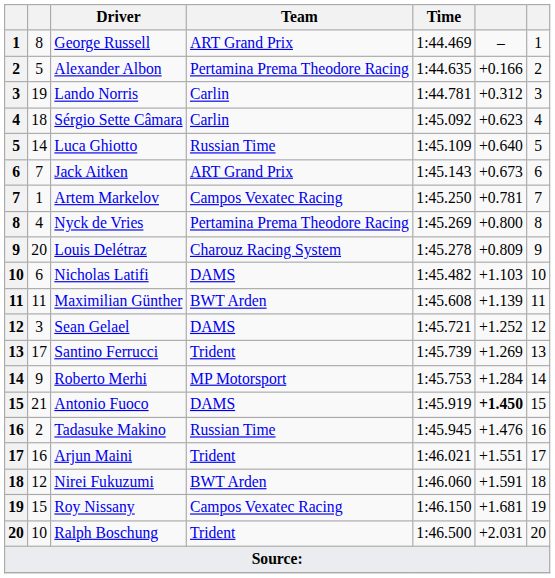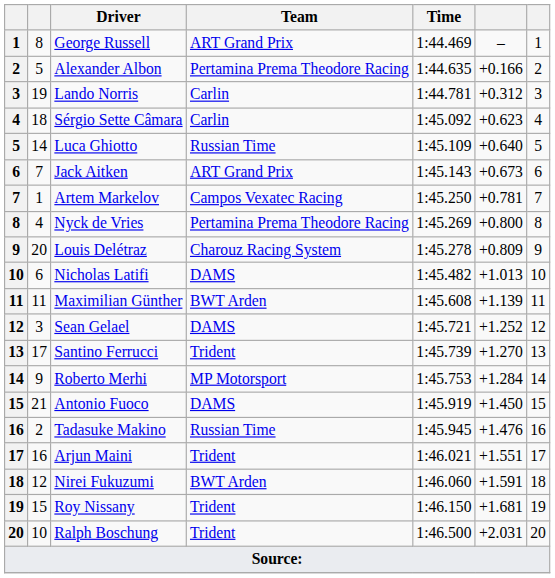 <table class="wikitable" style="font-size:85%">
 <tr>
 <th scope="col"></th>
 <th scope="col"></th>
 <th scope="col">Driver</th>
 <th scope="col">Team</th>
 <th scope="col">Time</th>
 <th scope="col"></th>
 <th scope="col"></th>
 </tr>
 <tr>
 <th scope="row">1</th>
 <td align="center">8</td>
 <td> <a href='#'>George Russell</a></td>
 <td><a href='#'>ART Grand Prix</a></td>
 <td>1:44.469</td>
 <td align="center">–</td>
 <td align="center">1</td>
 </tr>
 <tr>
 <th scope="row">2</th>
 <td align="center">5</td>
 <td> <a href='#'>Alexander Albon</a></td>
 <td><a href='#'>Pertamina Prema Theodore Racing</a></td>
 <td>1:44.635</td>
 <td align="center">+0.166</td>
 <td align="center">2</td>
 </tr>
 <tr>
 <th scope="row">3</th>
 <td align="center">19</td>
 <td> <a href='#'>Lando Norris</a></td>
 <td><a href='#'>Carlin</a></td>
 <td>1:44.781</td>
 <td align="center">+0.312</td>
 <td align="center">3</td>
 </tr>
 <tr>
 <th scope="row">4</th>
 <td align="center">18</td>
 <td> <a href='#'>Sérgio Sette Câmara</a></td>
 <td><a href='#'>Carlin</a></td>
 <td>1:45.092</td>
 <td align="center">+0.623</td>
 <td align="center">4</td>
 </tr>
 <tr>
 <th scope="row">5</th>
 <td align="center">14</td>
 <td> <a href='#'>Luca Ghiotto</a></td>
 <td><a href='#'>Russian Time</a></td>
 <td>1:45.109</td>
 <td align="center">+0.640</td>
 <td align="center">5</td>
 </tr>
 <tr>
 <th scope="row">6</th>
 <td align="center">7</td>
 <td> <a href='#'>Jack Aitken</a></td>
 <td><a href='#'>ART Grand Prix</a></td>
 <td>1:45.143</td>
 <td align="center">+0.673</td>
 <td align="center">6</td>
 </tr>
 <tr>
 <th scope="row">7</th>
 <td align="center">1</td>
 <td> <a href='#'>Artem Markelov</a></td>
 <td><a href='#'>Campos Vexatec Racing</a></td>
 <td>1:45.250</td>
 <td align="center">+0.781</td>
 <td align="center">7</td>
 </tr>
 <tr>
 <th scope="row">8</th>
 <td align="center">4</td>
 <td> <a href='#'>Nyck de Vries</a></td>
 <td><a href='#'>Pertamina Prema Theodore Racing</a></td>
 <td>1:45.269</td>
 <td align="center">+0.800</td>
 <td align="center">8</td>
 </tr>
 <tr>
 <th scope="row">9</th>
 <td align="center">20</td>
 <td> <a href='#'>Louis Delétraz</a></td>
 <td><a href='#'>Charouz Racing System</a></td>
 <td>1:45.278</td>
 <td align="center">+0.809</td>
 <td align="center">9</td>
 </tr>
 <tr>
 <th scope="row">10</th>
 <td align="center">6</td>
 <td> <a href='#'>Nicholas Latifi</a></td>
 <td><a href='#'>DAMS</a></td>
 <td>1:45.482</td>
-<td align="center">+1.103</td>
+<td align="center">+1.013</td>
 <td align="center">10</td>
 </tr>
 <tr>
 <th scope="row">11</th>
 <td align="center">11</td>
 <td> <a href='#'>Maximilian Günther</a></td>
 <td><a href='#'>BWT Arden</a></td>
 <td>1:45.608</td>
 <td align="center">+1.139</td>
 <td align="center">11</td>
 </tr>
 <tr>
 <th scope="row">12</th>
 <td align="center">3</td>
 <td> <a href='#'>Sean Gelael</a></td>
 <td><a href='#'>DAMS</a></td>
 <td>1:45.721</td>
 <td align="center">+1.252</td>
 <td align="center">12</td>
 </tr>
 <tr>
 <th scope="row">13</th>
 <td align="center">17</td>
 <td> <a href='#'>Santino Ferrucci</a></td>
 <td><a href='#'>Trident</a></td>
 <td>1:45.739</td>
-<td align="center">+1.269</td>
+<td align="center">+1.270</td>
 <td align="center">13</td>
 </tr>
 <tr>
 <th scope="row">14</th>
 <td align="center">9</td>
 <td> <a href='#'>Roberto Merhi</a></td>
 <td><a href='#'>MP Motorsport</a></td>
 <td>1:45.753</td>
 <td align="center">+1.284</td>
 <td align="center">14</td>
 </tr>
 <tr>
 <th scope="row">15</th>
 <td align="center">21</td>
 <td> <a href='#'>Antonio Fuoco</a></td>
 <td><a href='#'>DAMS</a></td>
 <td>1:45.919</td>
-<td align="center"><strong>+1.450</strong></td>
+<td align="center">+1.450</td>
 <td align="center">15</td>
 </tr>
 <tr>
 <th scope="row">16</th>
 <td align="center">2</td>
 <td> <a href='#'>Tadasuke Makino</a></td>
 <td><a href='#'>Russian Time</a></td>
 <td>1:45.945</td>
 <td align="center">+1.476</td>
 <td align="center">16</td>
 </tr>
 <tr>
 <th scope="row">17</th>
 <td align="center">16</td>
 <td> <a href='#'>Arjun Maini</a></td>
 <td><a href='#'>Trident</a></td>
 <td>1:46.021</td>
 <td align="center">+1.551</td>
 <td align="center">17</td>
 </tr>
 <tr>
 <th scope="row">18</th>
 <td align="center">12</td>
 <td> <a href='#'>Nirei Fukuzumi</a></td>
 <td><a href='#'>BWT Arden</a></td>
 <td>1:46.060</td>
 <td align="center">+1.591</td>
 <td align="center">18</td>
 </tr>
 <tr>
 <th scope="row">19</th>
 <td align="center">15</td>
 <td> <a href='#'>Roy Nissany</a></td>
-<td><a href='#'>Campos Vexatec Racing</a></td>
+<td><a href='#'>Trident</a></td>
 <td>1:46.150</td>
 <td align="center">+1.681</td>
 <td align="center">19</td>
 </tr>
 <tr>
 <th scope="row">20</th>
 <td align="center">10</td>
 <td> <a href='#'>Ralph Boschung</a></td>
 <td><a href='#'>Trident</a></td>
 <td>1:46.500</td>
 <td align="center">+2.031</td>
 <td align="center">20</td>
 </tr>
 <tr>
 <td style="background-color:#EAECF0; text-align:center" colspan="7"><strong>Source:</strong></td>
 </tr>
 <tr>
 </tr>
 </table>
